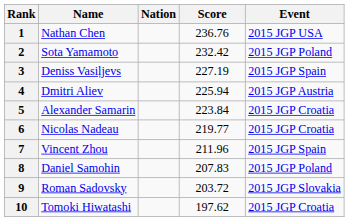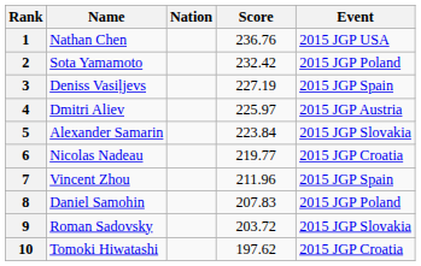 <table class="wikitable sortable">
 <tr>
 <th>Rank</th>
 <th>Name</th>
 <th>Nation</th>
 <th style="width:80px;">Score</th>
 <th>Event</th>
 </tr>
 <tr>
 <th>1</th>
 <td><a href='#'>Nathan Chen</a></td>
 <td></td>
 <td style="text-align:center;">236.76</td>
 <td><a href='#'>2015 JGP USA</a></td>
 </tr>
 <tr>
 <th>2</th>
 <td><a href='#'>Sota Yamamoto</a></td>
 <td></td>
 <td style="text-align:center;">232.42</td>
 <td><a href='#'>2015 JGP Poland</a></td>
 </tr>
 <tr>
 <th>3</th>
 <td><a href='#'>Deniss Vasiļjevs</a></td>
 <td></td>
 <td style="text-align:center;">227.19</td>
 <td><a href='#'>2015 JGP Spain</a></td>
 </tr>
 <tr>
 <th>4</th>
 <td><a href='#'>Dmitri Aliev</a></td>
 <td></td>
-<td style="text-align:center;">225.94</td>
+<td style="text-align:center;">225.97</td>
 <td><a href='#'>2015 JGP Austria</a></td>
 </tr>
 <tr>
 <th>5</th>
 <td><a href='#'>Alexander Samarin</a></td>
 <td></td>
 <td style="text-align:center;">223.84</td>
-<td><a href='#'>2015 JGP Croatia</a></td>
+<td><a href='#'>2015 JGP Slovakia</a></td>
 </tr>
 <tr>
 <th>6</th>
 <td><a href='#'>Nicolas Nadeau</a></td>
 <td></td>
 <td style="text-align:center;">219.77</td>
 <td><a href='#'>2015 JGP Croatia</a></td>
 </tr>
 <tr>
 <th>7</th>
 <td><a href='#'>Vincent Zhou</a></td>
 <td></td>
 <td style="text-align:center;">211.96</td>
 <td><a href='#'>2015 JGP Spain</a></td>
 </tr>
 <tr>
 <th>8</th>
 <td><a href='#'>Daniel Samohin</a></td>
 <td></td>
 <td style="text-align:center;">207.83</td>
 <td><a href='#'>2015 JGP Poland</a></td>
 </tr>
 <tr>
 <th>9</th>
 <td><a href='#'>Roman Sadovsky</a></td>
 <td></td>
 <td style="text-align:center;">203.72</td>
 <td><a href='#'>2015 JGP Slovakia</a></td>
 </tr>
 <tr>
 <th>10</th>
 <td><a href='#'>Tomoki Hiwatashi</a></td>
 <td></td>
 <td style="text-align:center;">197.62</td>
 <td><a href='#'>2015 JGP Croatia</a></td>
 </tr>
 </table>
